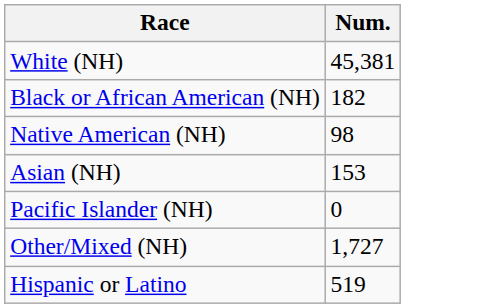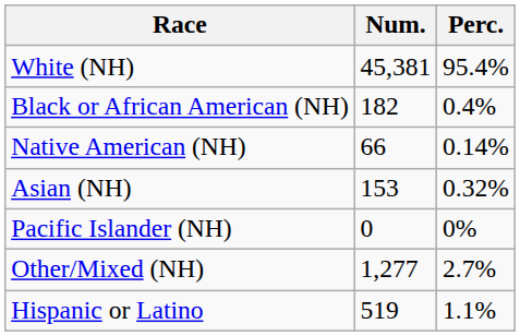 <table class="wikitable">
 <tr>
 <th>Race</th>
 <th>Num.</th>
+<th>Perc.</th>
 </tr>
 <tr>
 <td><a href='#'>White</a> (NH)</td>
 <td>45,381</td>
+<td>95.4%</td>
 </tr>
 <tr>
 <td><a href='#'>Black or African American</a> (NH)</td>
 <td>182</td>
+<td>0.4%</td>
 </tr>
 <tr>
 <td><a href='#'>Native American</a> (NH)</td>
-<td>98</td>
+<td>66</td>
+<td>0.14%</td>
 </tr>
 <tr>
 <td><a href='#'>Asian</a> (NH)</td>
 <td>153</td>
+<td>0.32%</td>
 </tr>
 <tr>
 <td><a href='#'>Pacific Islander</a> (NH)</td>
 <td>0</td>
+<td>0%</td>
 </tr>
 <tr>
 <td><a href='#'>Other/Mixed</a> (NH)</td>
-<td>1,727</td>
+<td>1,277</td>
+<td>2.7%</td>
 </tr>
 <tr>
 <td><a href='#'>Hispanic</a> or <a href='#'>Latino</a></td>
 <td>519</td>
+<td>1.1%</td>
 </tr>
 </table>
